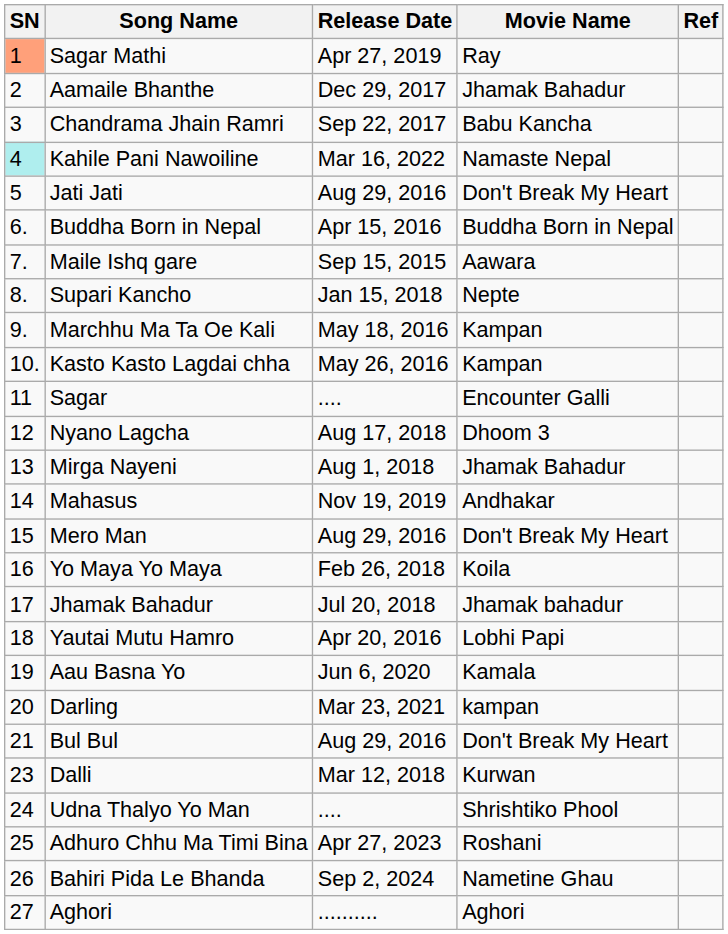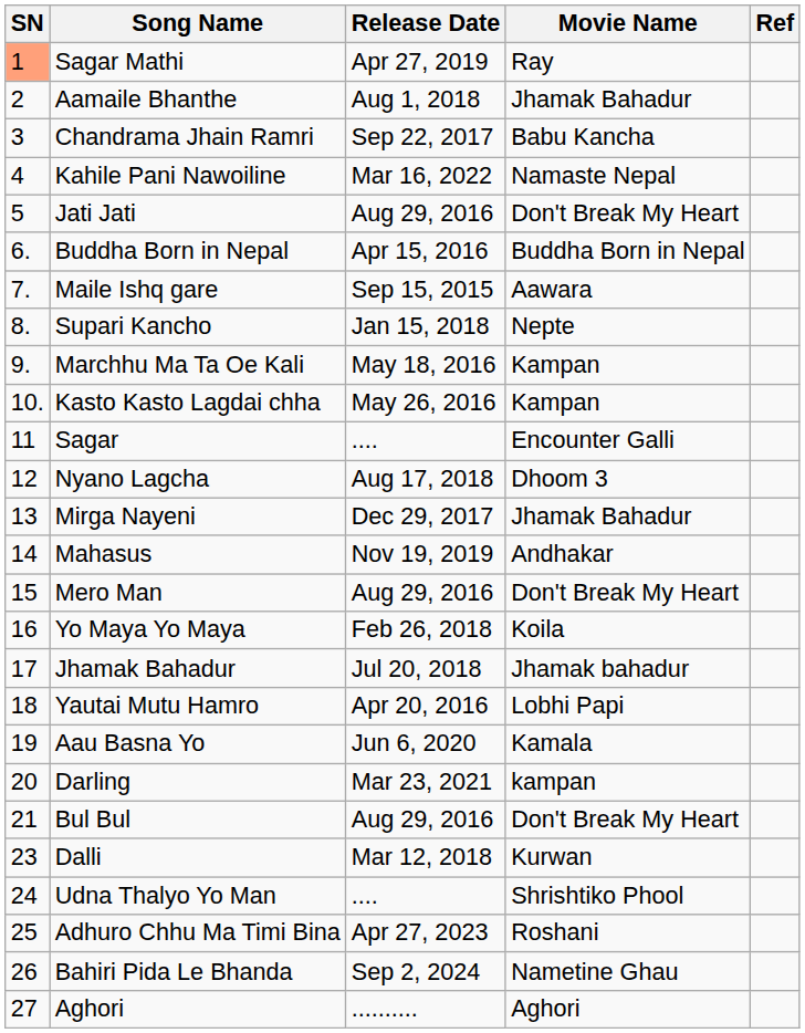 <table role="presentation" class="wikitable mw-collapsible mw-collapsed">
 <tr>
 <th>SN</th>
 <th>Song Name</th>
 <th>Release Date</th>
 <th>Movie Name</th>
 <th>Ref</th>
 </tr>
 <tr>
 <td style="background: lightsalmon;">1</td>
 <td>Sagar Mathi</td>
 <td>Apr 27, 2019</td>
 <td>Ray</td>
 <td></td>
 </tr>
 <tr>
 <td>2</td>
 <td>Aamaile Bhanthe</td>
-<td>Dec 29, 2017</td>
+<td>Aug 1, 2018</td>
 <td>Jhamak Bahadur</td>
 <td></td>
 </tr>
 <tr>
 <td>3</td>
 <td>Chandrama Jhain Ramri</td>
 <td>Sep 22, 2017</td>
 <td>Babu Kancha</td>
 <td></td>
 </tr>
 <tr>
-<td style="background: paleturquoise;">4</td>
+<td>4</td>
 <td>Kahile Pani Nawoiline</td>
 <td>Mar 16, 2022</td>
 <td>Namaste Nepal</td>
 <td></td>
 </tr>
 <tr>
 <td>5</td>
 <td>Jati Jati</td>
 <td>Aug 29, 2016</td>
 <td>Don't Break My Heart</td>
 <td></td>
 </tr>
 <tr>
 <td>6.</td>
 <td>Buddha Born in Nepal</td>
 <td>Apr 15, 2016</td>
 <td>Buddha Born in Nepal</td>
 <td></td>
 </tr>
 <tr>
 <td>7.</td>
 <td>Maile Ishq gare</td>
 <td>Sep 15, 2015</td>
 <td>Aawara</td>
 <td></td>
 </tr>
 <tr>
 <td>8.</td>
 <td>Supari Kancho</td>
 <td>Jan 15, 2018</td>
 <td>Nepte</td>
 <td></td>
 </tr>
 <tr>
 <td>9.</td>
 <td>Marchhu Ma Ta Oe Kali</td>
 <td>May 18, 2016</td>
 <td>Kampan</td>
 <td></td>
 </tr>
 <tr>
 <td>10.</td>
 <td>Kasto Kasto Lagdai chha</td>
 <td>May 26, 2016</td>
 <td>Kampan</td>
 <td></td>
 </tr>
 <tr>
 <td>11</td>
 <td>Sagar</td>
 <td>....</td>
 <td>Encounter Galli</td>
 <td></td>
 </tr>
 <tr>
 <td>12</td>
 <td>Nyano Lagcha</td>
 <td>Aug 17, 2018</td>
 <td>Dhoom 3</td>
 <td></td>
 </tr>
 <tr>
 <td>13</td>
 <td>Mirga Nayeni</td>
-<td>Aug 1, 2018</td>
+<td>Dec 29, 2017</td>
 <td>Jhamak Bahadur</td>
 <td></td>
 </tr>
 <tr>
 <td>14</td>
 <td>Mahasus</td>
 <td>Nov 19, 2019</td>
 <td>Andhakar</td>
 <td></td>
 </tr>
 <tr>
 <td>15</td>
 <td>Mero Man</td>
 <td>Aug 29, 2016</td>
 <td>Don't Break My Heart</td>
 <td></td>
 </tr>
 <tr>
 <td>16</td>
 <td>Yo Maya Yo Maya</td>
 <td>Feb 26, 2018</td>
 <td>Koila</td>
 <td></td>
 </tr>
 <tr>
 <td>17</td>
 <td>Jhamak Bahadur</td>
 <td>Jul 20, 2018</td>
 <td>Jhamak bahadur</td>
 <td></td>
 </tr>
 <tr>
 <td>18</td>
 <td>Yautai Mutu Hamro</td>
 <td>Apr 20, 2016</td>
 <td>Lobhi Papi</td>
 <td></td>
 </tr>
 <tr>
 <td>19</td>
 <td>Aau Basna Yo</td>
 <td>Jun 6, 2020</td>
 <td>Kamala</td>
 <td></td>
 </tr>
 <tr>
 <td>20</td>
 <td>Darling</td>
 <td>Mar 23, 2021</td>
 <td>kampan</td>
 <td></td>
 </tr>
 <tr>
 <td>21</td>
 <td>Bul Bul</td>
 <td>Aug 29, 2016</td>
 <td>Don't Break My Heart</td>
 <td></td>
 </tr>
 <tr>
 <td>23</td>
 <td>Dalli</td>
 <td>Mar 12, 2018</td>
 <td>Kurwan</td>
 <td></td>
 </tr>
 <tr>
 <td>24</td>
 <td>Udna Thalyo Yo Man</td>
 <td>....</td>
 <td>Shrishtiko Phool</td>
 <td></td>
 </tr>
 <tr>
 <td>25</td>
 <td>Adhuro Chhu Ma Timi Bina</td>
 <td>Apr 27, 2023</td>
 <td>Roshani</td>
 <td></td>
 </tr>
 <tr>
 <td>26</td>
 <td>Bahiri Pida Le Bhanda</td>
 <td>Sep 2, 2024</td>
 <td>Nametine Ghau</td>
 <td></td>
 </tr>
 <tr>
 <td>27</td>
 <td>Aghori</td>
 <td>..........</td>
 <td>Aghori</td>
 <td></td>
 </tr>
 </table>
